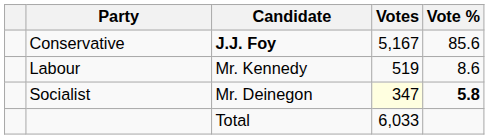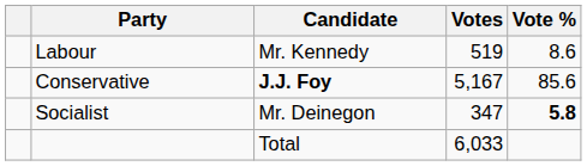 <table class="wikitable">
 <tr>
 <th></th>
 <th scope="col" width="175">Party</th>
 <th scope="col" width="150">Candidate</th>
 <th>Votes</th>
 <th>Vote %</th>
 </tr>
 <tr>
 <td>   </td>
+<td>Labour</td>
+<td>Mr. Kennedy</td>
+<td align=right>519</td>
+<td align=right>8.6</td>
+</tr>
+<tr>
+<td>   </td>
 <td>Conservative</td>
 <td><strong>J.J. Foy</strong></td>
 <td align=right>5,167</td>
 <td align=right>85.6</td>
 </tr>
 <tr>
 <td>   </td>
-<td>Labour</td>
-<td>Mr. Kennedy</td>
-<td align=right>519</td>
-<td align=right>8.6</td>
-</tr>
-<tr>
-<td>   </td>
 <td>Socialist</td>
 <td>Mr. Deinegon</td>
-<td align=right style="background: lightyellow;">347</td>
+<td align=right>347</td>
 <td align=right><strong>5.8</strong></td>
 </tr>
 <tr>
 <td></td>
 <td></td>
 <td>Total</td>
 <td align=right>6,033</td>
 <td></td>
 </tr>
 </table>
